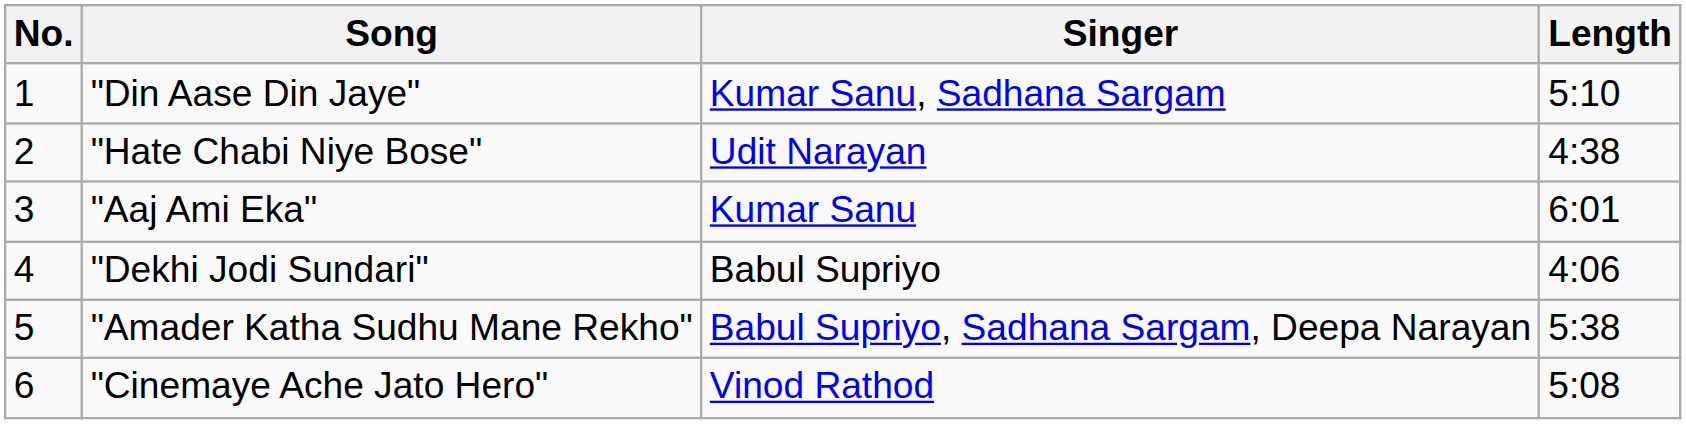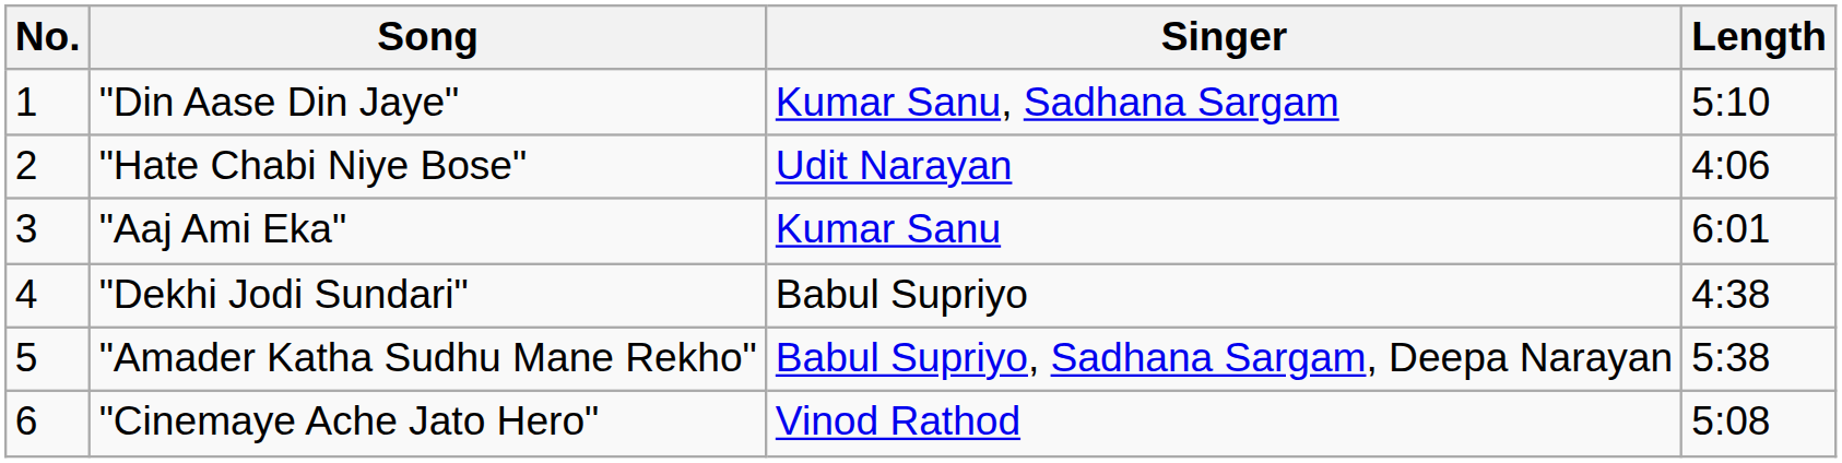 <table class="wikitable sortable">
 <tr>
 <th>No.</th>
 <th>Song</th>
 <th>Singer</th>
 <th>Length</th>
 </tr>
 <tr>
 <td>1</td>
 <td>"Din Aase Din Jaye"</td>
 <td><a href='#'>Kumar Sanu</a>, <a href='#'>Sadhana Sargam</a></td>
 <td>5:10</td>
 </tr>
 <tr>
 <td>2</td>
 <td>"Hate Chabi Niye Bose"</td>
 <td><a href='#'>Udit Narayan</a></td>
-<td>4:38</td>
+<td>4:06</td>
 </tr>
 <tr>
 <td>3</td>
 <td>"Aaj Ami Eka"</td>
 <td><a href='#'>Kumar Sanu</a></td>
 <td>6:01</td>
 </tr>
 <tr>
 <td>4</td>
 <td>"Dekhi Jodi Sundari"</td>
 <td>Babul Supriyo</td>
-<td>4:06</td>
+<td>4:38</td>
 </tr>
 <tr>
 <td>5</td>
 <td>"Amader Katha Sudhu Mane Rekho"</td>
 <td><a href='#'>Babul Supriyo</a>, <a href='#'>Sadhana Sargam</a>, Deepa Narayan</td>
 <td>5:38</td>
 </tr>
 <tr>
 <td>6</td>
 <td>"Cinemaye Ache Jato Hero"</td>
 <td><a href='#'>Vinod Rathod</a></td>
 <td>5:08</td>
 </tr>
 </table>
